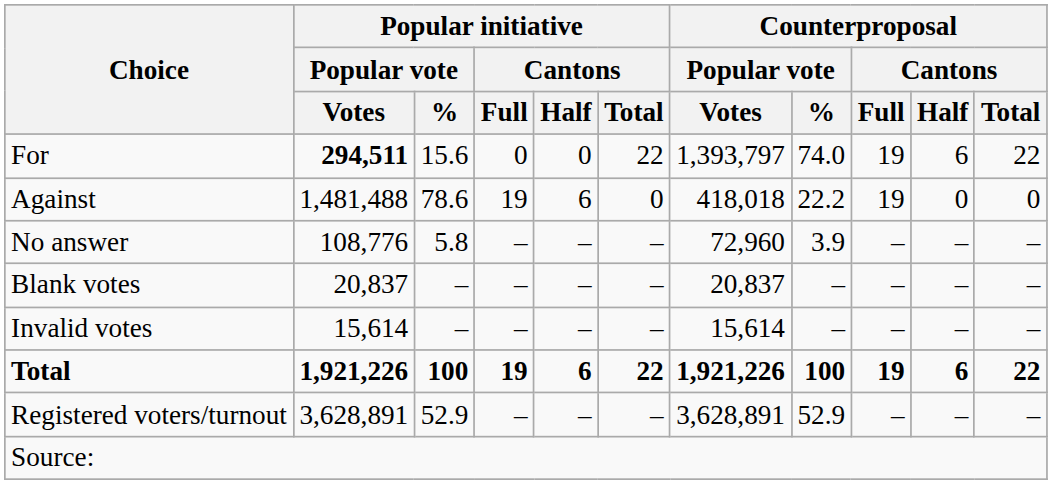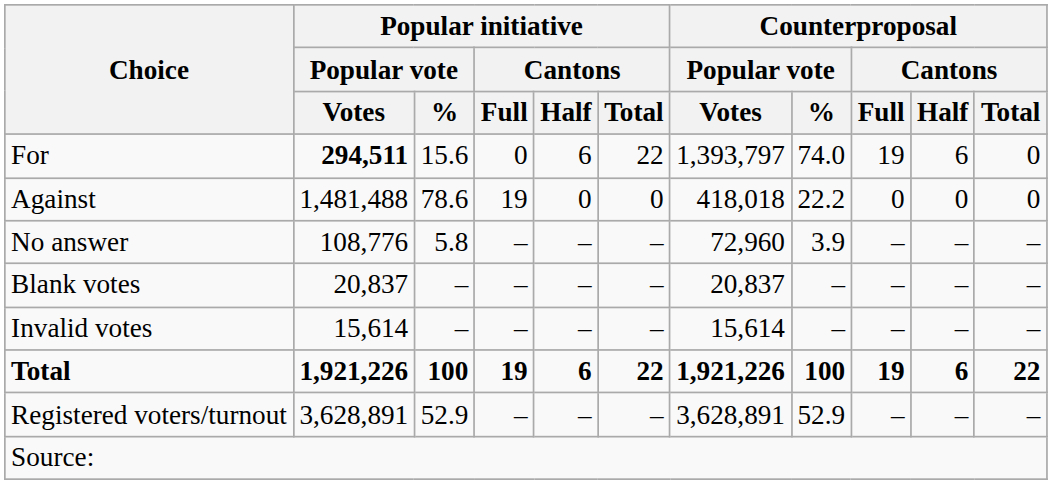 <table class=wikitable style=text-align:right>
 <tr>
 <th rowspan=3>Choice</th>
 <th colspan=5>Popular initiative</th>
 <th colspan=5>Counterproposal</th>
 </tr>
 <tr>
 <th colspan=2>Popular vote</th>
 <th colspan=3>Cantons</th>
 <th colspan=2>Popular vote</th>
 <th colspan=3>Cantons</th>
 </tr>
 <tr>
 <th>Votes</th>
 <th>%</th>
 <th>Full</th>
 <th>Half</th>
 <th>Total</th>
 <th>Votes</th>
 <th>%</th>
 <th>Full</th>
 <th>Half</th>
 <th>Total</th>
 </tr>
 <tr>
 <td align=left>For</td>
 <td><strong>294,511</strong></td>
 <td>15.6</td>
 <td>0</td>
-<td>0</td>
+<td>6</td>
 <td>22</td>
 <td>1,393,797</td>
 <td>74.0</td>
 <td>19</td>
 <td>6</td>
-<td>22</td>
+<td>0</td>
 </tr>
 <tr>
 <td align=left>Against</td>
 <td>1,481,488</td>
 <td>78.6</td>
 <td>19</td>
-<td>6</td>
+<td>0</td>
 <td>0</td>
 <td>418,018</td>
 <td>22.2</td>
-<td>19</td>
+<td>0</td>
 <td>0</td>
 <td>0</td>
 </tr>
 <tr>
 <td align=left>No answer</td>
 <td>108,776</td>
 <td>5.8</td>
 <td>–</td>
 <td>–</td>
 <td>–</td>
 <td>72,960</td>
 <td>3.9</td>
 <td>–</td>
 <td>–</td>
 <td>–</td>
 </tr>
 <tr>
 <td align=left>Blank votes</td>
 <td>20,837</td>
 <td>–</td>
 <td>–</td>
 <td>–</td>
 <td>–</td>
 <td>20,837</td>
 <td>–</td>
 <td>–</td>
 <td>–</td>
 <td>–</td>
 </tr>
 <tr>
 <td align=left>Invalid votes</td>
 <td>15,614</td>
 <td>–</td>
 <td>–</td>
 <td>–</td>
 <td>–</td>
 <td>15,614</td>
 <td>–</td>
 <td>–</td>
 <td>–</td>
 <td>–</td>
 </tr>
 <tr>
 <td align=left><strong>Total</strong></td>
 <td><strong>1,921,226</strong></td>
 <td><strong>100</strong></td>
 <td><strong>19</strong></td>
 <td><strong>6</strong></td>
 <td><strong>22</strong></td>
 <td><strong>1,921,226</strong></td>
 <td><strong>100</strong></td>
 <td><strong>19</strong></td>
 <td><strong>6</strong></td>
 <td><strong>22</strong></td>
 </tr>
 <tr>
 <td align=left>Registered voters/turnout</td>
 <td>3,628,891</td>
 <td>52.9</td>
 <td>–</td>
 <td>–</td>
 <td>–</td>
 <td>3,628,891</td>
 <td>52.9</td>
 <td>–</td>
 <td>–</td>
 <td>–</td>
 </tr>
 <tr>
 <td align=left colspan=11>Source: </td>
 </tr>
 </table>
